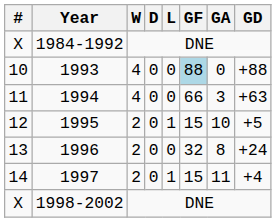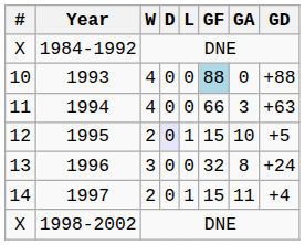 <table class="wikitable sortable" style="text-align:center">
 <tr>
 <th>#</th>
 <th>Year</th>
 <th>W</th>
 <th>D</th>
 <th>L</th>
 <th>GF</th>
 <th>GA</th>
 <th>GD</th>
 </tr>
 <tr>
 <td>X</td>
 <td>1984-1992</td>
 <td colspan=6>DNE</td>
 </tr>
 <tr>
 <td>10</td>
 <td>1993</td>
 <td>4</td>
 <td>0</td>
 <td>0</td>
 <td style="background: lightblue;">88</td>
 <td>0</td>
 <td>+88</td>
 </tr>
 <tr>
 <td>11</td>
 <td>1994</td>
 <td>4</td>
 <td>0</td>
 <td>0</td>
 <td>66</td>
 <td>3</td>
 <td>+63</td>
 </tr>
 <tr>
 <td>12</td>
 <td>1995</td>
 <td>2</td>
-<td>0</td>
+<td style="background: lavender;">0</td>
 <td>1</td>
 <td>15</td>
 <td>10</td>
 <td>+5</td>
 </tr>
 <tr>
 <td>13</td>
 <td>1996</td>
-<td>2</td>
+<td>3</td>
 <td>0</td>
 <td>0</td>
 <td>32</td>
 <td>8</td>
 <td>+24</td>
 </tr>
 <tr>
 <td>14</td>
 <td>1997</td>
 <td>2</td>
 <td>0</td>
 <td>1</td>
 <td>15</td>
 <td>11</td>
 <td>+4</td>
 </tr>
 <tr>
 <td>X</td>
 <td>1998-2002</td>
 <td colspan=6>DNE</td>
 </tr>
 </table>
